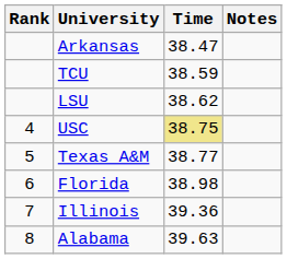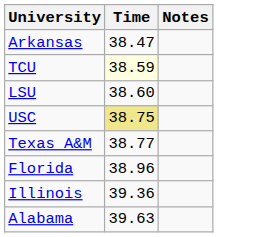 <table class="wikitable sortable" style="text-align:center">
 <tr>
-<th>Rank</th>
 <th>University</th>
 <th>Time</th>
 <th>Notes</th>
 </tr>
 <tr>
-<td></td>
 <td align=left><a href='#'>Arkansas</a></td>
 <td>38.47</td>
 <td></td>
 </tr>
 <tr>
-<td></td>
 <td align=left><a href='#'>TCU</a></td>
-<td>38.59</td>
+<td style="background: lightyellow;">38.59</td>
 <td></td>
 </tr>
 <tr>
-<td></td>
 <td align=left><a href='#'>LSU</a></td>
-<td>38.62</td>
+<td>38.60</td>
 <td></td>
 </tr>
 <tr>
-<td>4</td>
 <td align=left><a href='#'>USC</a></td>
 <td style="background: khaki;">38.75</td>
 <td></td>
 </tr>
 <tr>
-<td>5</td>
 <td align=left><a href='#'>Texas A&M</a></td>
 <td>38.77</td>
 <td></td>
 </tr>
 <tr>
-<td>6</td>
 <td align=left><a href='#'>Florida</a></td>
-<td>38.98</td>
+<td>38.96</td>
 <td></td>
 </tr>
 <tr>
-<td>7</td>
 <td align=left><a href='#'>Illinois</a></td>
 <td>39.36</td>
 <td></td>
 </tr>
 <tr>
-<td>8</td>
 <td align=left><a href='#'>Alabama</a></td>
 <td>39.63</td>
 <td></td>
 </tr>
 </table>
